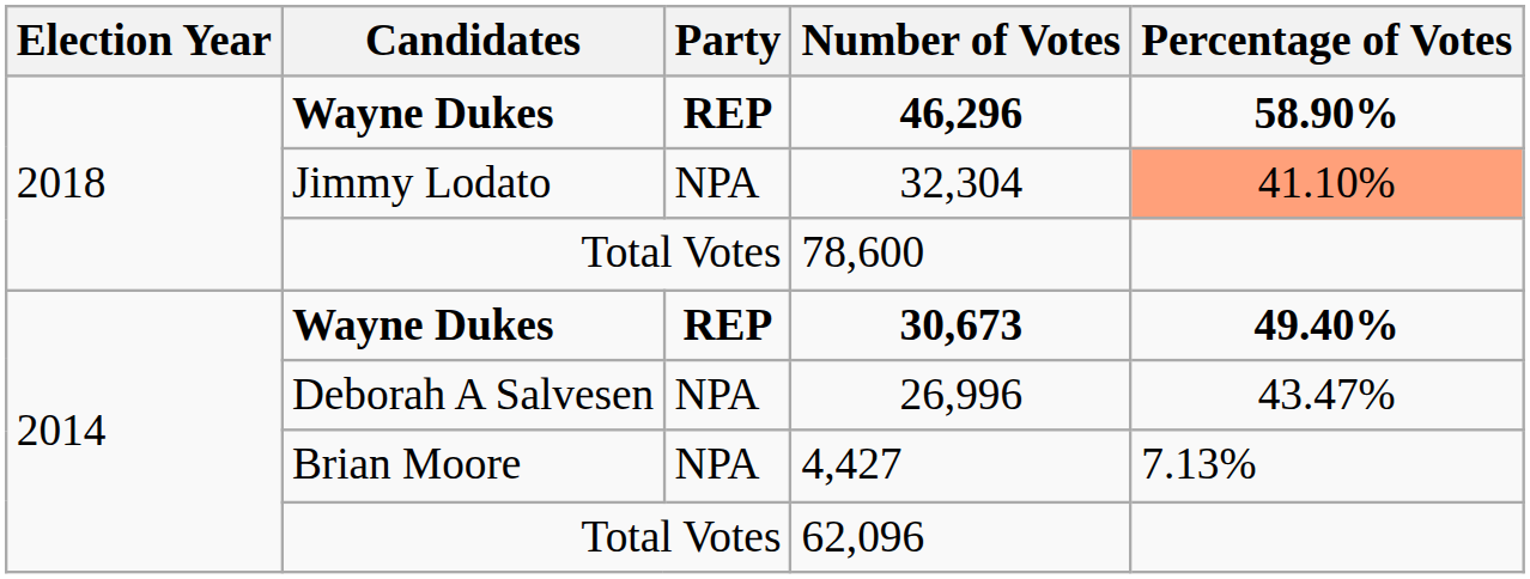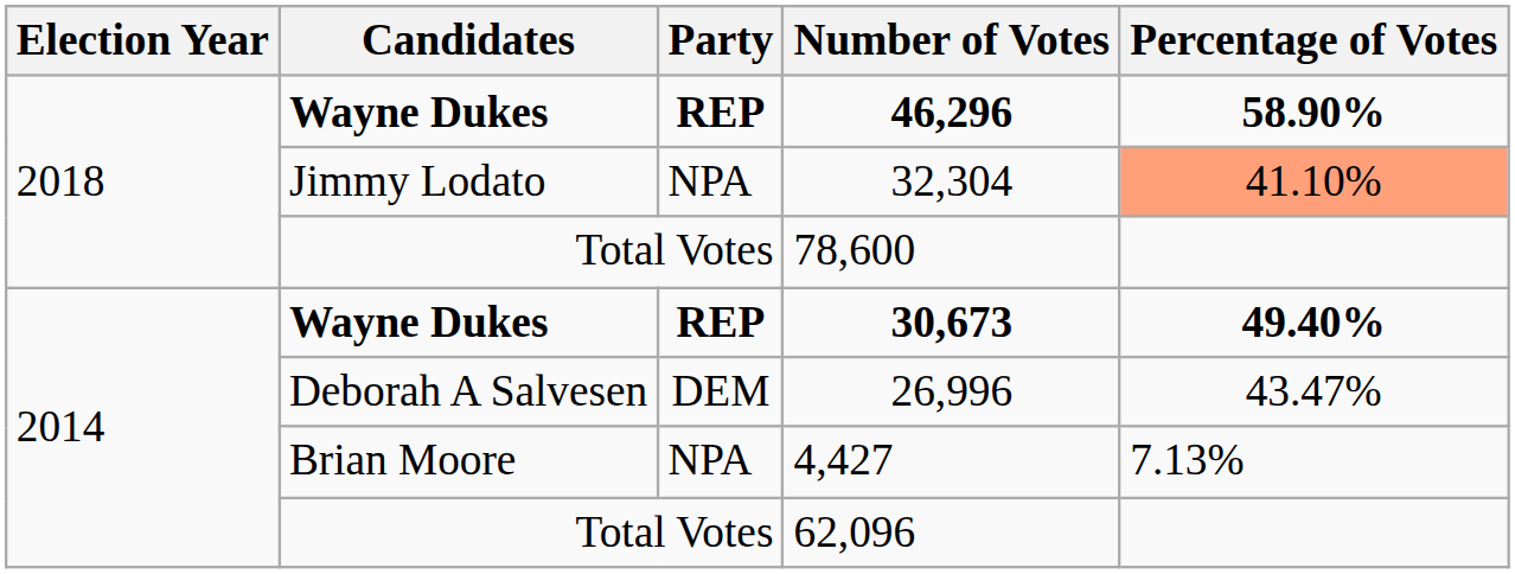 <table class="wikitable">
 <tr>
 <th>Election Year</th>
 <th>Candidates</th>
 <th>Party</th>
 <th>Number of Votes</th>
 <th>Percentage of Votes</th>
 </tr>
 <tr>
 <td rowspan="3">2018</td>
 <td style="text-align:left;" ><strong>Wayne Dukes</strong></td>
 <td style="text-align:center;" ><strong>REP</strong></td>
 <td style="text-align:center;" ><strong>46,296</strong></td>
 <td style="text-align:center;" ><strong>58.90%</strong></td>
 </tr>
 <tr>
 <td style="text-align:left;" >Jimmy Lodato</td>
 <td>NPA</td>
 <td style="text-align:center;" >32,304</td>
 <td style="background: lightsalmon; text-align:center;" >41.10%</td>
 </tr>
 <tr>
 <td style="text-align:right;" colspan="2">Total Votes</td>
 <td>78,600</td>
 <td></td>
 </tr>
 <tr>
 <td rowspan="4">2014</td>
 <td style="text-align:left;" ><strong>Wayne Dukes</strong></td>
 <td style="text-align:center;" ><strong>REP</strong></td>
 <td style="text-align:center;" ><strong>30,673</strong></td>
 <td style="text-align:center;" ><strong>49.40%</strong></td>
 </tr>
 <tr>
 <td style="text-align:left;" >Deborah A Salvesen</td>
-<td>NPA</td>
+<td style="text-align:center;" >DEM</td>
 <td style="text-align:center;" >26,996</td>
 <td style="text-align:center;" >43.47%</td>
 </tr>
 <tr>
 <td>Brian Moore</td>
 <td>NPA</td>
 <td>4,427</td>
 <td>7.13%</td>
 </tr>
 <tr>
 <td style="text-align:right;" colspan="2">Total Votes</td>
 <td>62,096</td>
 <td></td>
 </tr>
 </table>
